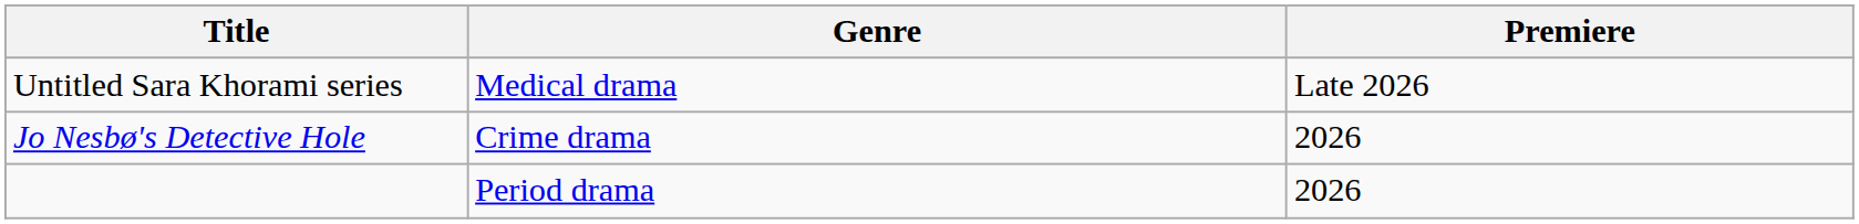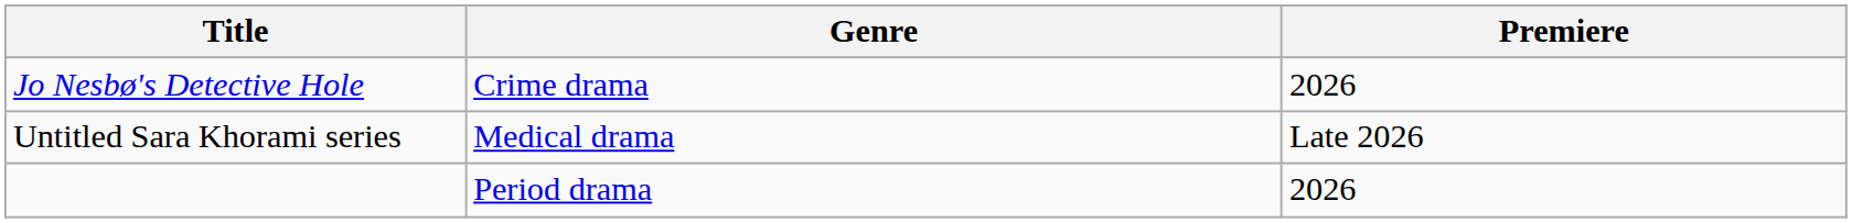 <table class="wikitable sortable" style="width:100%;">
 <tr>
 <th scope="col" style="width:25%;">Title</th>
 <th>Genre</th>
 <th>Premiere</th>
 </tr>
 <tr>
+<td><em><a href='#'>Jo Nesbø's Detective Hole</a></em></td>
+<td><a href='#'>Crime drama</a></td>
+<td>2026</td>
+</tr>
+<tr>
 <td>Untitled Sara Khorami series</td>
 <td><a href='#'>Medical drama</a></td>
 <td>Late 2026</td>
-</tr>
-<tr>
-<td><em><a href='#'>Jo Nesbø's Detective Hole</a></em></td>
-<td><a href='#'>Crime drama</a></td>
-<td>2026</td>
 </tr>
 <tr>
 <td><em></em></td>
 <td><a href='#'>Period drama</a></td>
 <td>2026</td>
 </tr>
 </table>
